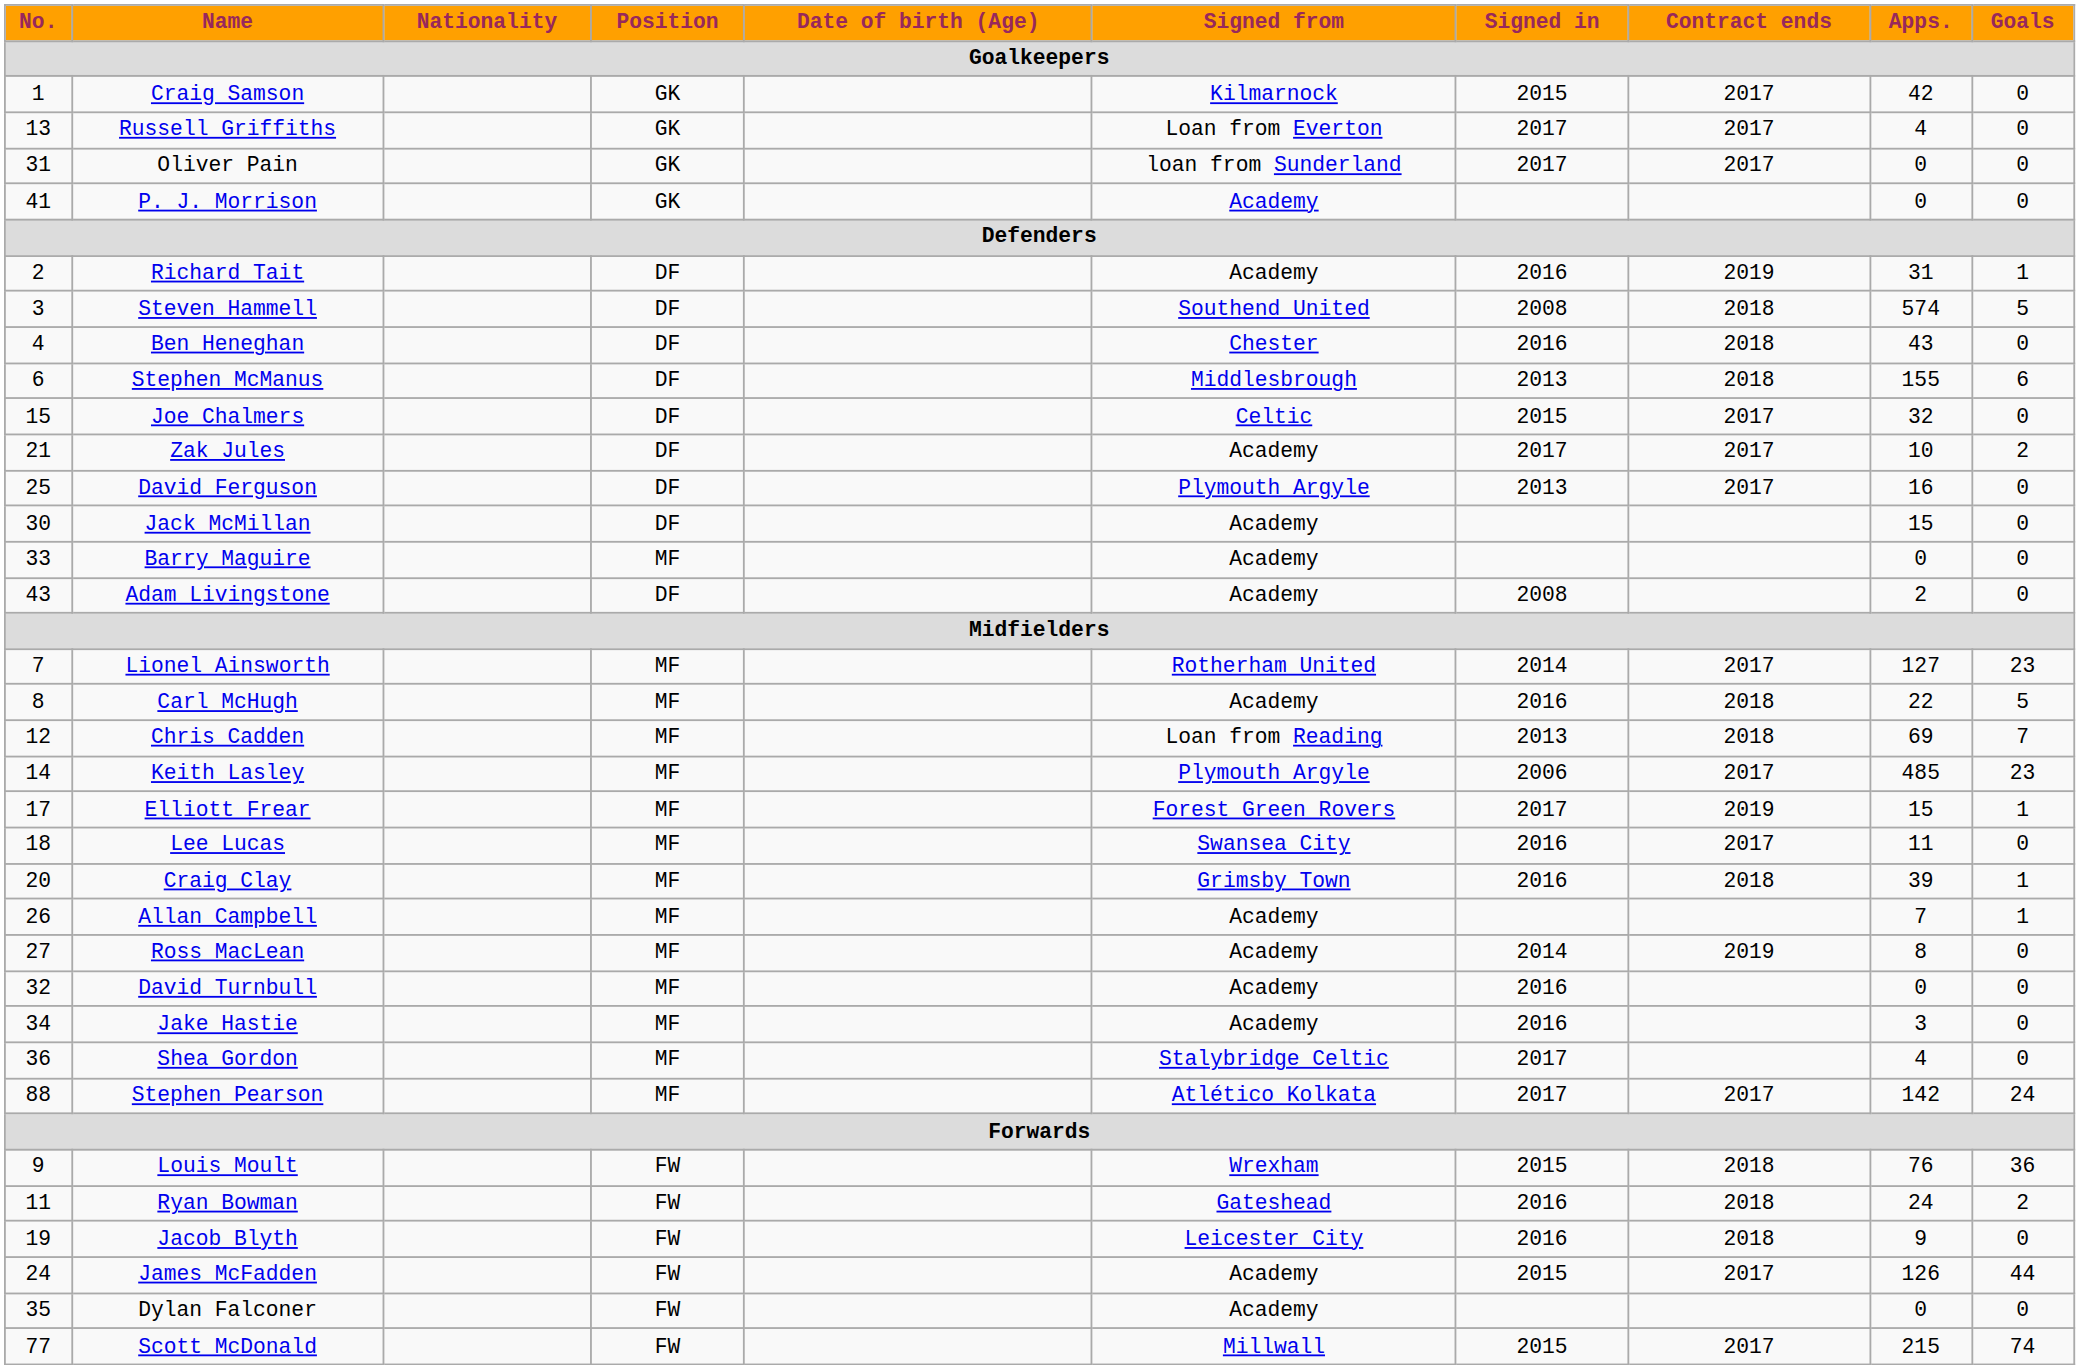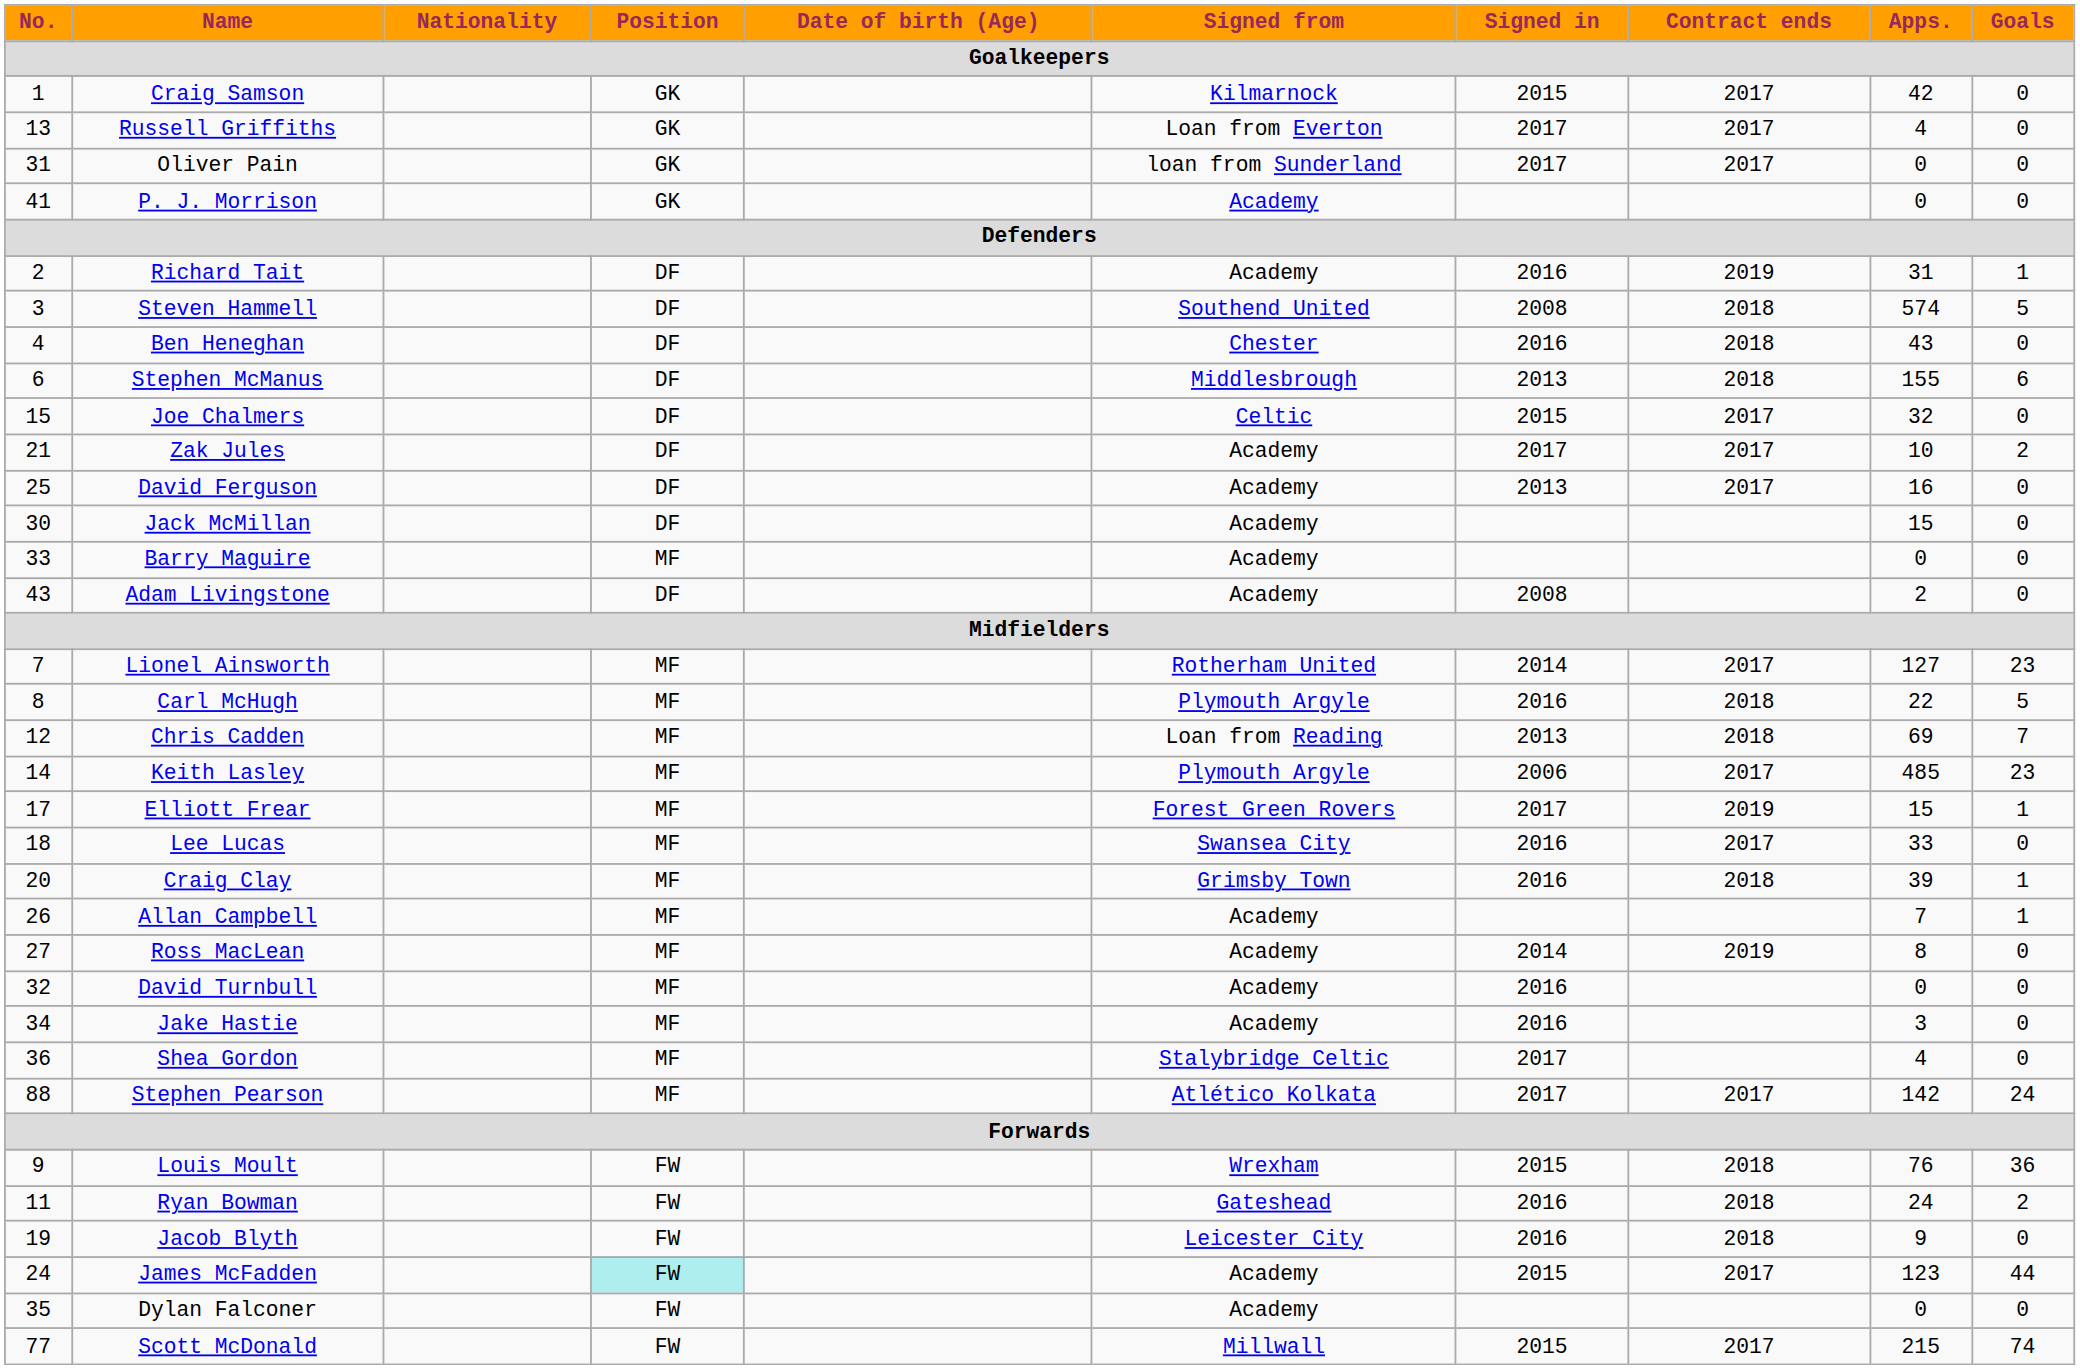 <table class="wikitable"  style="text-align:center; font-size:90%; width:90%;">
 <tr>
 <th style="background:#ffa000; color:#98285c; text-align:center;">No.</th>
 <th style="background:#ffa000; color:#98285c; text-align:center;">Name</th>
 <th style="background:#ffa000; color:#98285c; text-align:center;">Nationality</th>
 <th style="background:#ffa000; color:#98285c; text-align:center;">Position</th>
 <th style="background:#ffa000; color:#98285c; text-align:center;">Date of birth (Age)</th>
 <th style="background:#ffa000; color:#98285c; text-align:center;">Signed from</th>
 <th style="background:#ffa000; color:#98285c; text-align:center;">Signed in</th>
 <th style="background:#ffa000; color:#98285c; text-align:center;">Contract ends</th>
 <th style="background:#ffa000; color:#98285c; text-align:center;">Apps.</th>
 <th style="background:#ffa000; color:#98285c; text-align:center;">Goals</th>
 </tr>
 <tr>
 <th colspan="11"  style="background:#dcdcdc; text-align:center;">Goalkeepers</th>
 </tr>
 <tr>
 <td>1</td>
 <td><a href='#'>Craig Samson</a></td>
 <td></td>
 <td>GK</td>
 <td></td>
 <td><a href='#'>Kilmarnock</a></td>
 <td>2015</td>
 <td>2017</td>
 <td>42</td>
 <td>0</td>
 </tr>
 <tr>
 <td>13</td>
 <td><a href='#'>Russell Griffiths</a></td>
 <td></td>
 <td>GK</td>
 <td></td>
 <td>Loan from <a href='#'>Everton</a></td>
 <td>2017</td>
 <td>2017</td>
 <td>4</td>
 <td>0</td>
 </tr>
 <tr>
 <td>31</td>
 <td>Oliver Pain</td>
 <td></td>
 <td>GK</td>
 <td></td>
 <td>loan from <a href='#'>Sunderland</a></td>
 <td>2017</td>
 <td>2017</td>
 <td>0</td>
 <td>0</td>
 </tr>
 <tr>
 <td>41</td>
 <td><a href='#'>P. J. Morrison</a></td>
 <td></td>
 <td>GK</td>
 <td></td>
 <td><a href='#'>Academy</a></td>
 <td></td>
 <td></td>
 <td>0</td>
 <td>0</td>
 </tr>
 <tr>
 <th colspan="11"  style="background:#dcdcdc; text-align:center;">Defenders</th>
 </tr>
 <tr>
 <td>2</td>
 <td><a href='#'>Richard Tait</a></td>
 <td></td>
 <td>DF</td>
 <td></td>
 <td>Academy</td>
 <td>2016</td>
 <td>2019</td>
 <td>31</td>
 <td>1</td>
 </tr>
 <tr>
 <td>3</td>
 <td><a href='#'>Steven Hammell</a></td>
 <td></td>
 <td>DF</td>
 <td></td>
 <td><a href='#'>Southend United</a></td>
 <td>2008</td>
 <td>2018</td>
 <td>574</td>
 <td>5</td>
 </tr>
 <tr>
 <td>4</td>
 <td><a href='#'>Ben Heneghan</a></td>
 <td></td>
 <td>DF</td>
 <td></td>
 <td><a href='#'>Chester</a></td>
 <td>2016</td>
 <td>2018</td>
 <td>43</td>
 <td>0</td>
 </tr>
 <tr>
 <td>6</td>
 <td><a href='#'>Stephen McManus</a></td>
 <td></td>
 <td>DF</td>
 <td></td>
 <td><a href='#'>Middlesbrough</a></td>
 <td>2013</td>
 <td>2018</td>
 <td>155</td>
 <td>6</td>
 </tr>
 <tr>
 <td>15</td>
 <td><a href='#'>Joe Chalmers</a></td>
 <td></td>
 <td>DF</td>
 <td></td>
 <td><a href='#'>Celtic</a></td>
 <td>2015</td>
 <td>2017</td>
 <td>32</td>
 <td>0</td>
 </tr>
 <tr>
 <td>21</td>
 <td><a href='#'>Zak Jules</a></td>
 <td></td>
 <td>DF</td>
 <td></td>
 <td>Academy</td>
 <td>2017</td>
 <td>2017</td>
 <td>10</td>
 <td>2</td>
 </tr>
 <tr>
 <td>25</td>
 <td><a href='#'>David Ferguson</a></td>
 <td></td>
 <td>DF</td>
 <td></td>
-<td><a href='#'>Plymouth Argyle</a></td>
+<td>Academy</td>
 <td>2013</td>
 <td>2017</td>
 <td>16</td>
 <td>0<br></td>
 </tr>
 <tr>
 <td>30</td>
 <td><a href='#'>Jack McMillan</a></td>
 <td></td>
 <td>DF</td>
 <td></td>
 <td>Academy</td>
 <td></td>
 <td></td>
 <td>15</td>
 <td>0</td>
 </tr>
 <tr>
 <td>33</td>
 <td><a href='#'>Barry Maguire</a></td>
 <td></td>
 <td>MF</td>
 <td></td>
 <td>Academy</td>
 <td></td>
 <td></td>
 <td>0</td>
 <td>0</td>
 </tr>
 <tr>
 <td>43</td>
 <td><a href='#'>Adam Livingstone</a></td>
 <td></td>
 <td>DF</td>
 <td></td>
 <td>Academy</td>
 <td>2008</td>
 <td></td>
 <td>2</td>
 <td>0</td>
 </tr>
 <tr>
 <th colspan="11"  style="background:#dcdcdc; text-align:center;">Midfielders</th>
 </tr>
 <tr>
 <td>7</td>
 <td><a href='#'>Lionel Ainsworth</a></td>
 <td></td>
 <td>MF</td>
 <td></td>
 <td><a href='#'>Rotherham United</a></td>
 <td>2014</td>
 <td>2017</td>
 <td>127</td>
 <td>23</td>
 </tr>
 <tr>
 <td>8</td>
 <td><a href='#'>Carl McHugh</a></td>
 <td></td>
 <td>MF</td>
 <td></td>
-<td>Academy</td>
+<td><a href='#'>Plymouth Argyle</a></td>
 <td>2016</td>
 <td>2018</td>
 <td>22</td>
 <td>5</td>
 </tr>
 <tr>
 <td>12</td>
 <td><a href='#'>Chris Cadden</a></td>
 <td></td>
 <td>MF</td>
 <td></td>
 <td>Loan from <a href='#'>Reading</a></td>
 <td>2013</td>
 <td>2018</td>
 <td>69</td>
 <td>7</td>
 </tr>
 <tr>
 <td>14</td>
 <td><a href='#'>Keith Lasley</a></td>
 <td></td>
 <td>MF</td>
 <td></td>
 <td><a href='#'>Plymouth Argyle</a></td>
 <td>2006</td>
 <td>2017</td>
 <td>485</td>
 <td>23</td>
 </tr>
 <tr>
 <td>17</td>
 <td><a href='#'>Elliott Frear</a></td>
 <td></td>
 <td>MF</td>
 <td></td>
 <td><a href='#'>Forest Green Rovers</a></td>
 <td>2017</td>
 <td>2019</td>
 <td>15</td>
 <td>1</td>
 </tr>
 <tr>
 <td>18</td>
 <td><a href='#'>Lee Lucas</a></td>
 <td></td>
 <td>MF</td>
 <td></td>
 <td><a href='#'>Swansea City</a></td>
 <td>2016</td>
 <td>2017</td>
-<td>11</td>
+<td>33</td>
 <td>0</td>
 </tr>
 <tr>
 <td>20</td>
 <td><a href='#'>Craig Clay</a></td>
 <td></td>
 <td>MF</td>
 <td></td>
 <td><a href='#'>Grimsby Town</a></td>
 <td>2016</td>
 <td>2018</td>
 <td>39</td>
 <td>1<br></td>
 </tr>
 <tr>
 <td>26</td>
 <td><a href='#'>Allan Campbell</a></td>
 <td></td>
 <td>MF</td>
 <td></td>
 <td>Academy</td>
 <td></td>
 <td></td>
 <td>7</td>
 <td>1</td>
 </tr>
 <tr>
 <td>27</td>
 <td><a href='#'>Ross MacLean</a></td>
 <td></td>
 <td>MF</td>
 <td></td>
 <td>Academy</td>
 <td>2014</td>
 <td>2019</td>
 <td>8</td>
 <td>0</td>
 </tr>
 <tr>
 <td>32</td>
 <td><a href='#'>David Turnbull</a></td>
 <td></td>
 <td>MF</td>
 <td></td>
 <td>Academy</td>
 <td>2016</td>
 <td></td>
 <td>0</td>
 <td>0</td>
 </tr>
 <tr>
 <td>34</td>
 <td><a href='#'>Jake Hastie</a></td>
 <td></td>
 <td>MF</td>
 <td></td>
 <td>Academy</td>
 <td>2016</td>
 <td></td>
 <td>3</td>
 <td>0</td>
 </tr>
 <tr>
 <td>36</td>
 <td><a href='#'>Shea Gordon</a></td>
 <td></td>
 <td>MF</td>
 <td></td>
 <td><a href='#'>Stalybridge Celtic</a></td>
 <td>2017</td>
 <td></td>
 <td>4</td>
 <td>0</td>
 </tr>
 <tr>
 <td>88</td>
 <td><a href='#'>Stephen Pearson</a></td>
 <td></td>
 <td>MF</td>
 <td></td>
 <td><a href='#'>Atlético Kolkata</a></td>
 <td>2017</td>
 <td>2017</td>
 <td>142</td>
 <td>24</td>
 </tr>
 <tr>
 <th colspan="11"  style="background:#dcdcdc; text-align:center;">Forwards</th>
 </tr>
 <tr>
 <td>9</td>
 <td><a href='#'>Louis Moult</a></td>
 <td></td>
 <td>FW</td>
 <td></td>
 <td><a href='#'>Wrexham</a></td>
 <td>2015</td>
 <td>2018</td>
 <td>76</td>
 <td>36</td>
 </tr>
 <tr>
 <td>11</td>
 <td><a href='#'>Ryan Bowman</a></td>
 <td></td>
 <td>FW</td>
 <td></td>
 <td><a href='#'>Gateshead</a></td>
 <td>2016</td>
 <td>2018</td>
 <td>24</td>
 <td>2</td>
 </tr>
 <tr>
 <td>19</td>
 <td><a href='#'>Jacob Blyth</a></td>
 <td></td>
 <td>FW</td>
 <td></td>
 <td><a href='#'>Leicester City</a></td>
 <td>2016</td>
 <td>2018</td>
 <td>9</td>
 <td>0<br></td>
 </tr>
 <tr>
 <td>24</td>
 <td><a href='#'>James McFadden</a></td>
 <td></td>
-<td>FW</td>
+<td style="background: paleturquoise;">FW</td>
 <td></td>
 <td>Academy</td>
 <td>2015</td>
 <td>2017</td>
-<td>126</td>
+<td>123</td>
 <td>44<br></td>
 </tr>
 <tr>
 <td>35</td>
 <td>Dylan Falconer</td>
 <td></td>
 <td>FW</td>
 <td></td>
 <td>Academy</td>
 <td></td>
 <td></td>
 <td>0</td>
 <td>0</td>
 </tr>
 <tr>
 <td>77</td>
 <td><a href='#'>Scott McDonald</a></td>
 <td></td>
 <td>FW</td>
 <td></td>
 <td><a href='#'>Millwall</a></td>
 <td>2015</td>
 <td>2017</td>
 <td>215</td>
 <td>74</td>
 </tr>
 </table>
